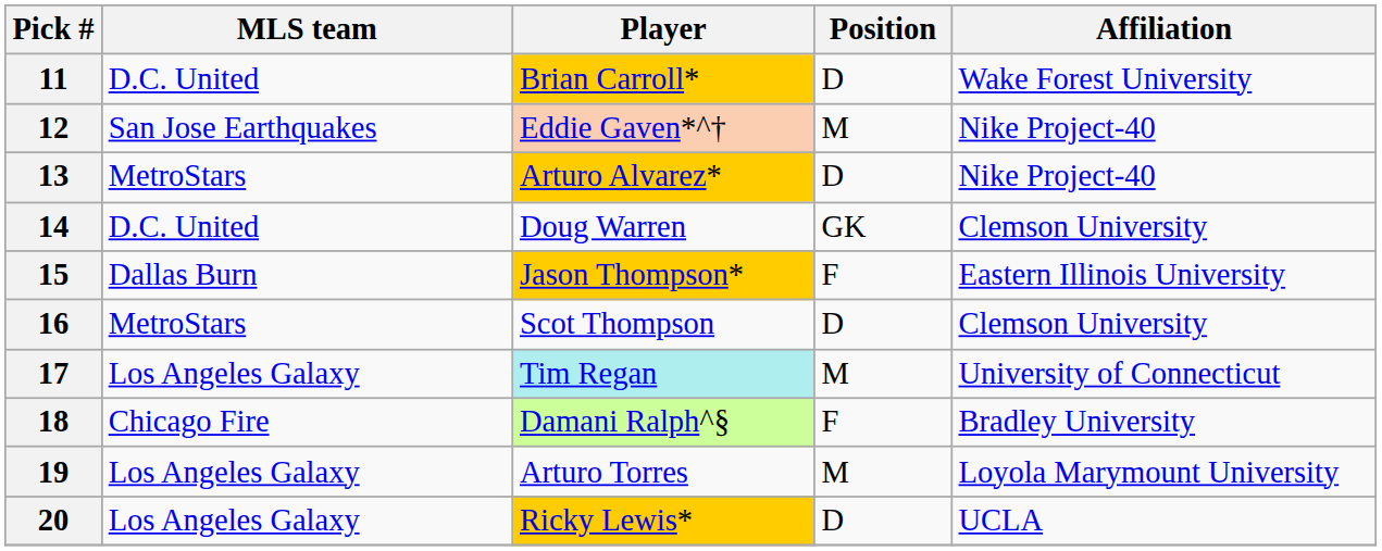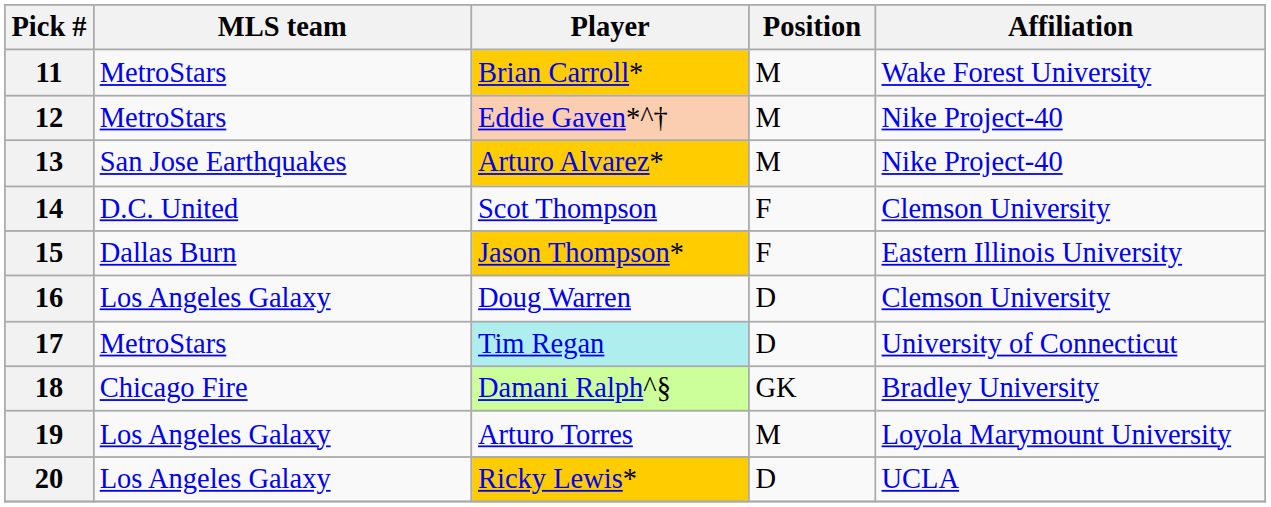 <table class="wikitable sortable">
 <tr>
 <th width=7%>Pick #</th>
 <th width=30%>MLS team</th>
 <th width=22%>Player</th>
 <th width=10%>Position</th>
 <th>Affiliation</th>
 </tr>
 <tr>
 <th>11</th>
-<td><a href='#'>D.C. United</a></td>
+<td><a href='#'>MetroStars</a></td>
 <td style="background:#FFCC00"><a href='#'>Brian Carroll</a>*</td>
-<td>D</td>
+<td>M</td>
 <td><a href='#'>Wake Forest University</a></td>
 </tr>
 <tr>
 <th>12</th>
-<td><a href='#'>San Jose Earthquakes</a></td>
+<td><a href='#'>MetroStars</a></td>
 <td bgcolor="#FBCEB1"><a href='#'>Eddie Gaven</a>*^†</td>
 <td>M</td>
 <td><a href='#'>Nike Project-40</a></td>
 </tr>
 <tr>
 <th>13</th>
-<td><a href='#'>MetroStars</a></td>
+<td><a href='#'>San Jose Earthquakes</a></td>
 <td style="background:#FFCC00"><a href='#'>Arturo Alvarez</a>*</td>
-<td>D</td>
+<td>M</td>
 <td><a href='#'>Nike Project-40</a></td>
 </tr>
 <tr>
 <th>14</th>
 <td><a href='#'>D.C. United</a></td>
-<td><a href='#'>Doug Warren</a></td>
-<td>GK</td>
+<td><a href='#'>Scot Thompson</a></td>
+<td>F</td>
 <td><a href='#'>Clemson University</a></td>
 </tr>
 <tr>
 <th>15</th>
 <td><a href='#'>Dallas Burn</a></td>
 <td style="background:#FFCC00"><a href='#'>Jason Thompson</a>*</td>
 <td>F</td>
 <td><a href='#'>Eastern Illinois University</a></td>
 </tr>
 <tr>
 <th>16</th>
-<td><a href='#'>MetroStars</a></td>
-<td><a href='#'>Scot Thompson</a></td>
+<td><a href='#'>Los Angeles Galaxy</a></td>
+<td><a href='#'>Doug Warren</a></td>
 <td>D</td>
 <td><a href='#'>Clemson University</a></td>
 </tr>
 <tr>
 <th>17</th>
-<td><a href='#'>Los Angeles Galaxy</a></td>
+<td><a href='#'>MetroStars</a></td>
 <td style="background: paleturquoise;"><a href='#'>Tim Regan</a></td>
-<td>M</td>
+<td>D</td>
 <td><a href='#'>University of Connecticut</a></td>
 </tr>
 <tr>
 <th>18</th>
 <td><a href='#'>Chicago Fire</a></td>
 <td style="background:#CCFF99"><a href='#'>Damani Ralph</a>^§</td>
-<td>F</td>
+<td>GK</td>
 <td><a href='#'>Bradley University</a></td>
 </tr>
 <tr>
 <th>19</th>
 <td><a href='#'>Los Angeles Galaxy</a></td>
 <td><a href='#'>Arturo Torres</a></td>
 <td>M</td>
 <td><a href='#'>Loyola Marymount University</a></td>
 </tr>
 <tr>
 <th>20</th>
 <td><a href='#'>Los Angeles Galaxy</a></td>
 <td style="background:#FFCC00"><a href='#'>Ricky Lewis</a>*</td>
 <td>D</td>
 <td><a href='#'>UCLA</a></td>
 </tr>
 <tr>
 </tr>
 </table>
